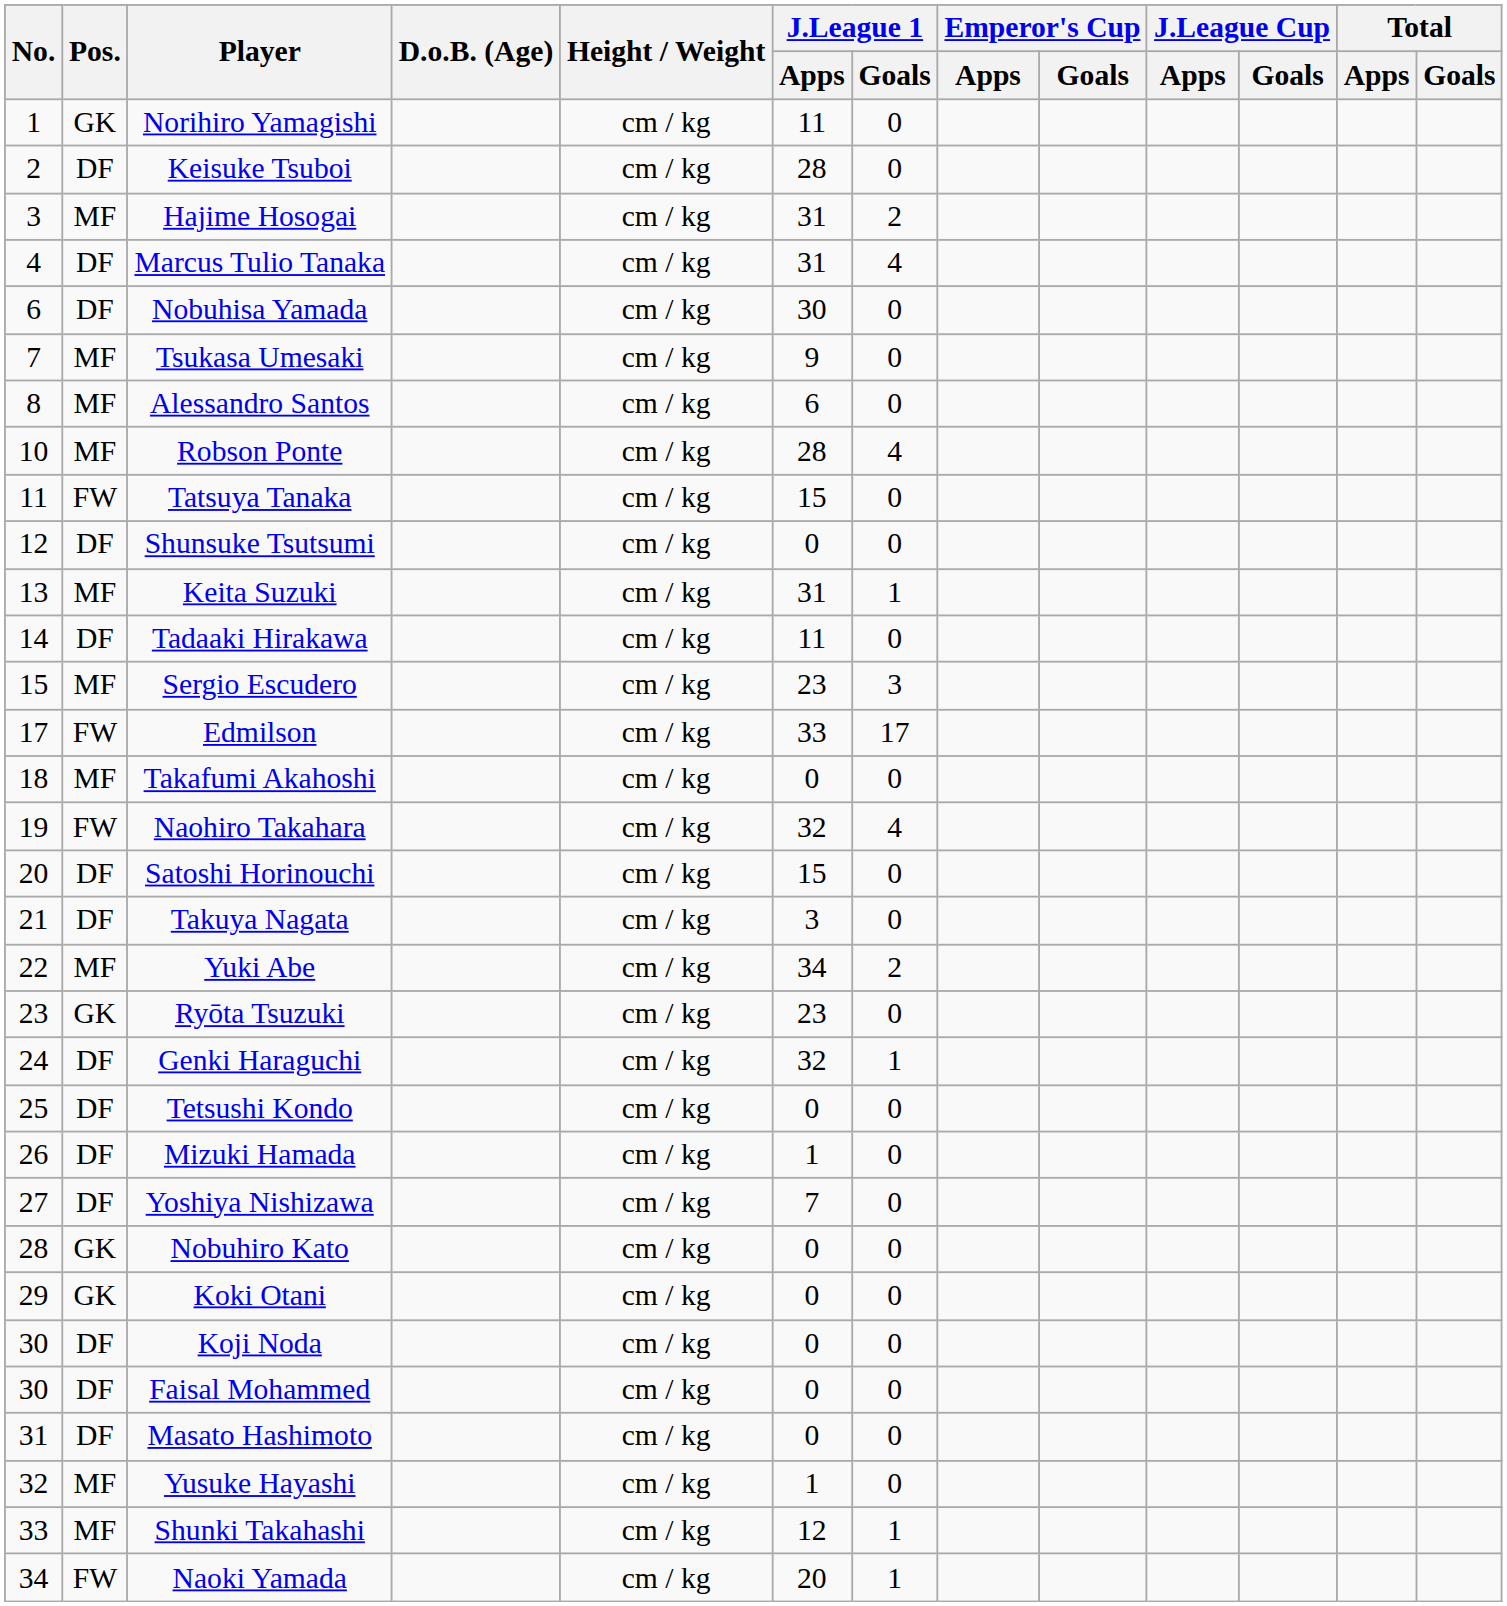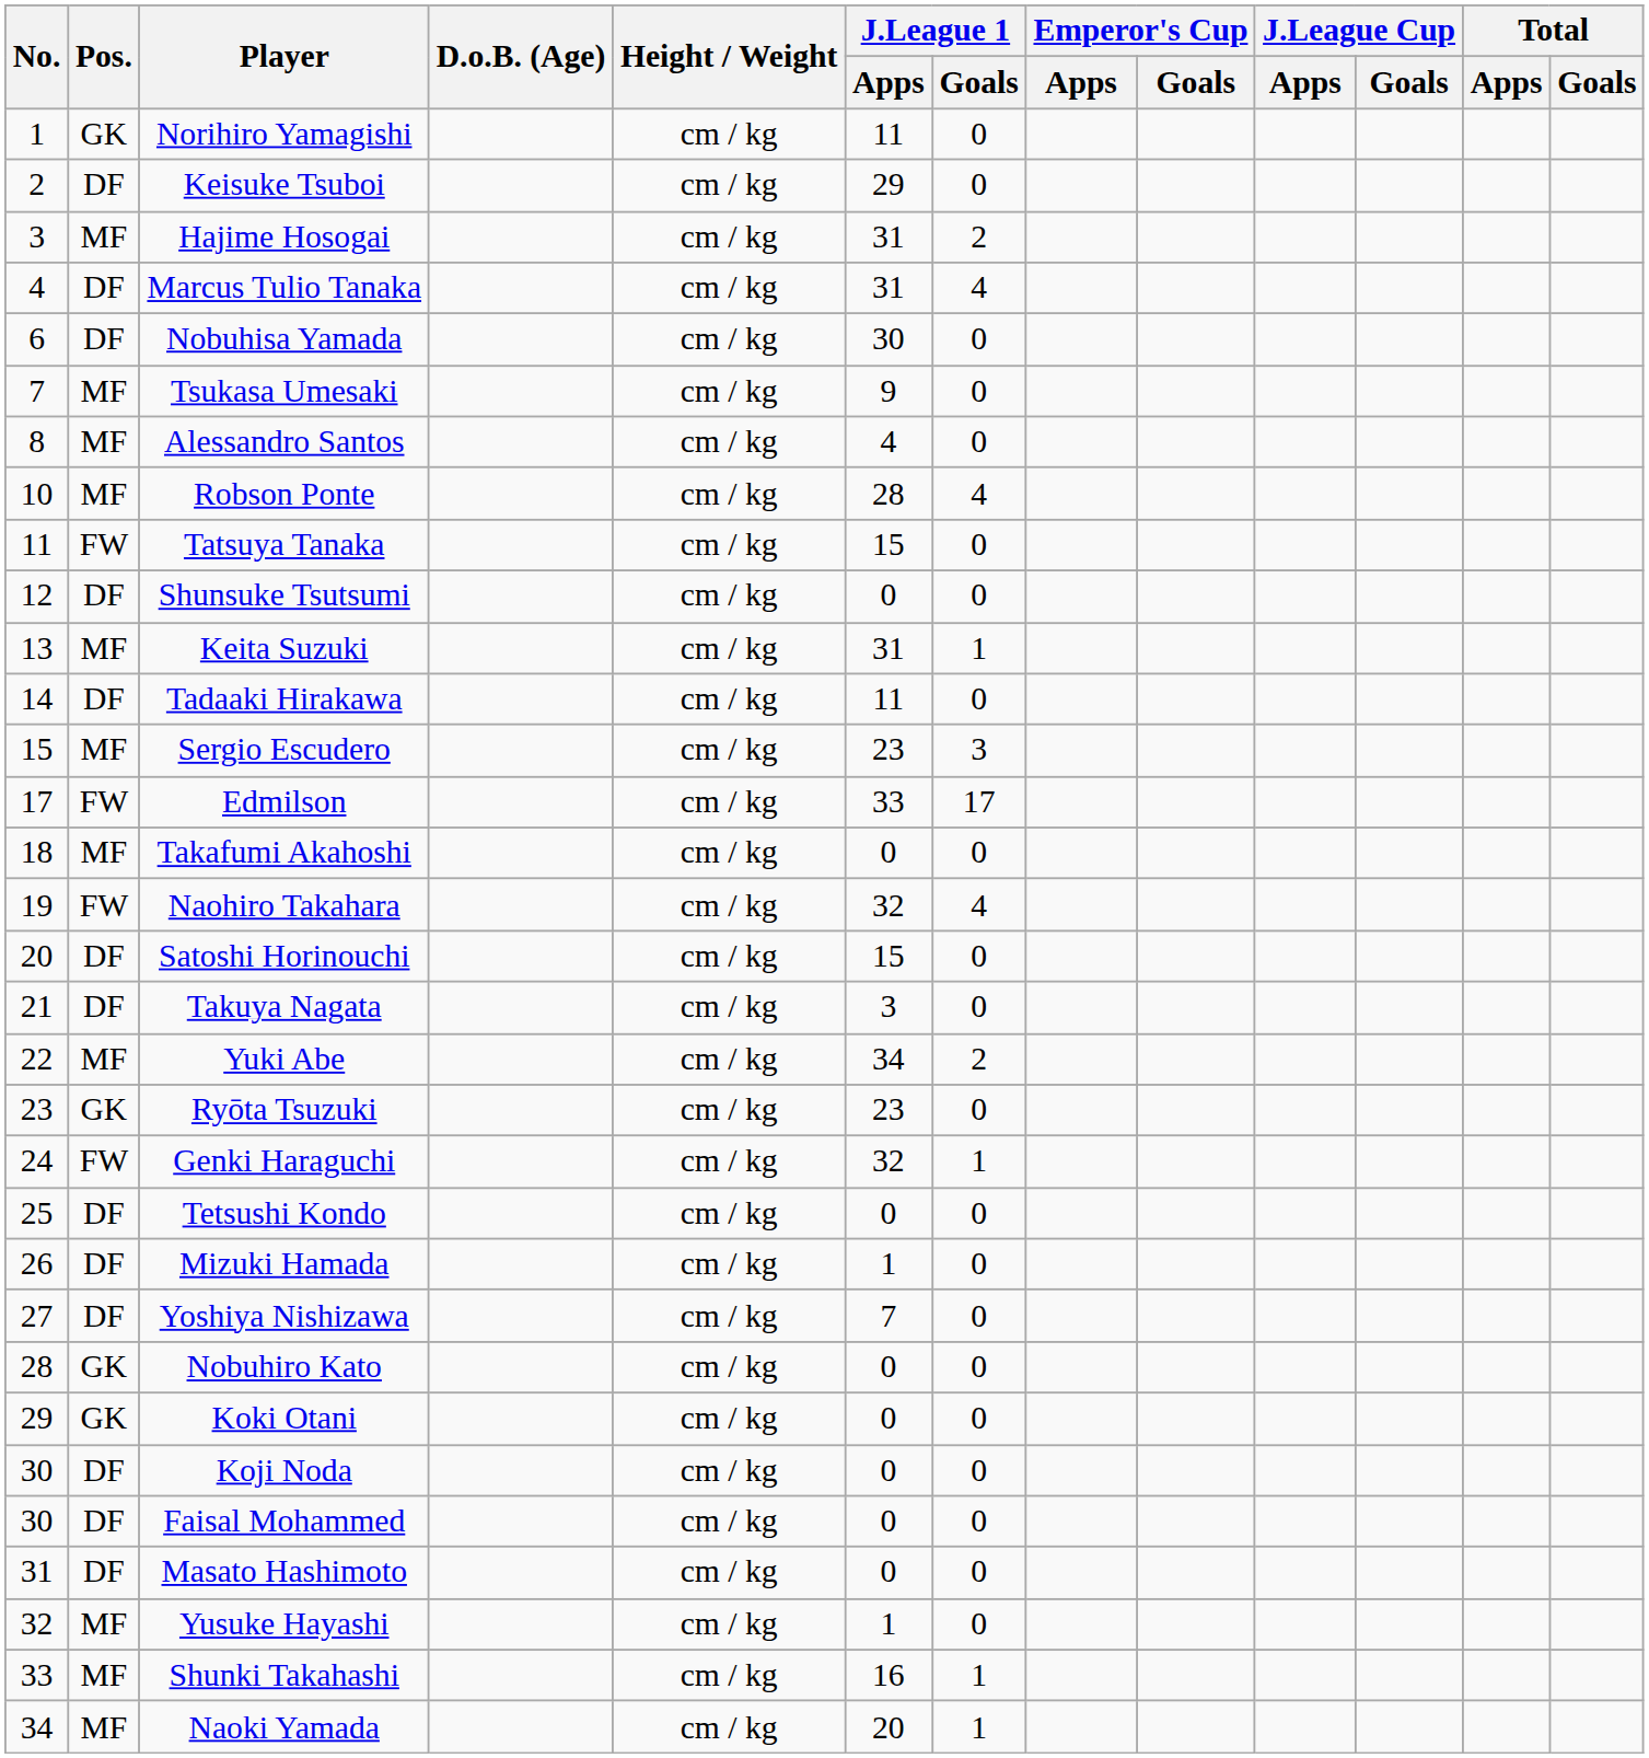 <table class="wikitable" style="text-align:center;">
 <tr>
 <th rowspan="2">No.</th>
 <th rowspan="2">Pos.</th>
 <th rowspan="2">Player</th>
 <th rowspan="2">D.o.B. (Age)</th>
 <th rowspan="2">Height / Weight</th>
 <th colspan="2"><a href='#'>J.League 1</a></th>
 <th colspan="2"><a href='#'>Emperor's Cup</a></th>
 <th colspan="2"><a href='#'>J.League Cup</a></th>
 <th colspan="2">Total</th>
 </tr>
 <tr>
 <th>Apps</th>
 <th>Goals</th>
 <th>Apps</th>
 <th>Goals</th>
 <th>Apps</th>
 <th>Goals</th>
 <th>Apps</th>
 <th>Goals</th>
 </tr>
 <tr>
 <td>1</td>
 <td>GK</td>
 <td><a href='#'>Norihiro Yamagishi</a></td>
 <td></td>
 <td>cm / kg</td>
 <td>11</td>
 <td>0</td>
 <td></td>
 <td></td>
 <td></td>
 <td></td>
 <td></td>
 <td></td>
 </tr>
 <tr>
 <td>2</td>
 <td>DF</td>
 <td><a href='#'>Keisuke Tsuboi</a></td>
 <td></td>
 <td>cm / kg</td>
-<td>28</td>
+<td>29</td>
 <td>0</td>
 <td></td>
 <td></td>
 <td></td>
 <td></td>
 <td></td>
 <td></td>
 </tr>
 <tr>
 <td>3</td>
 <td>MF</td>
 <td><a href='#'>Hajime Hosogai</a></td>
 <td></td>
 <td>cm / kg</td>
 <td>31</td>
 <td>2</td>
 <td></td>
 <td></td>
 <td></td>
 <td></td>
 <td></td>
 <td></td>
 </tr>
 <tr>
 <td>4</td>
 <td>DF</td>
 <td><a href='#'>Marcus Tulio Tanaka</a></td>
 <td></td>
 <td>cm / kg</td>
 <td>31</td>
 <td>4</td>
 <td></td>
 <td></td>
 <td></td>
 <td></td>
 <td></td>
 <td></td>
 </tr>
 <tr>
 <td>6</td>
 <td>DF</td>
 <td><a href='#'>Nobuhisa Yamada</a></td>
 <td></td>
 <td>cm / kg</td>
 <td>30</td>
 <td>0</td>
 <td></td>
 <td></td>
 <td></td>
 <td></td>
 <td></td>
 <td></td>
 </tr>
 <tr>
 <td>7</td>
 <td>MF</td>
 <td><a href='#'>Tsukasa Umesaki</a></td>
 <td></td>
 <td>cm / kg</td>
 <td>9</td>
 <td>0</td>
 <td></td>
 <td></td>
 <td></td>
 <td></td>
 <td></td>
 <td></td>
 </tr>
 <tr>
 <td>8</td>
 <td>MF</td>
 <td><a href='#'>Alessandro Santos</a></td>
 <td></td>
 <td>cm / kg</td>
-<td>6</td>
+<td>4</td>
 <td>0</td>
 <td></td>
 <td></td>
 <td></td>
 <td></td>
 <td></td>
 <td></td>
 </tr>
 <tr>
 <td>10</td>
 <td>MF</td>
 <td><a href='#'>Robson Ponte</a></td>
 <td></td>
 <td>cm / kg</td>
 <td>28</td>
 <td>4</td>
 <td></td>
 <td></td>
 <td></td>
 <td></td>
 <td></td>
 <td></td>
 </tr>
 <tr>
 <td>11</td>
 <td>FW</td>
 <td><a href='#'>Tatsuya Tanaka</a></td>
 <td></td>
 <td>cm / kg</td>
 <td>15</td>
 <td>0</td>
 <td></td>
 <td></td>
 <td></td>
 <td></td>
 <td></td>
 <td></td>
 </tr>
 <tr>
 <td>12</td>
 <td>DF</td>
 <td><a href='#'>Shunsuke Tsutsumi</a></td>
 <td></td>
 <td>cm / kg</td>
 <td>0</td>
 <td>0</td>
 <td></td>
 <td></td>
 <td></td>
 <td></td>
 <td></td>
 <td></td>
 </tr>
 <tr>
 <td>13</td>
 <td>MF</td>
 <td><a href='#'>Keita Suzuki</a></td>
 <td></td>
 <td>cm / kg</td>
 <td>31</td>
 <td>1</td>
 <td></td>
 <td></td>
 <td></td>
 <td></td>
 <td></td>
 <td></td>
 </tr>
 <tr>
 <td>14</td>
 <td>DF</td>
 <td><a href='#'>Tadaaki Hirakawa</a></td>
 <td></td>
 <td>cm / kg</td>
 <td>11</td>
 <td>0</td>
 <td></td>
 <td></td>
 <td></td>
 <td></td>
 <td></td>
 <td></td>
 </tr>
 <tr>
 <td>15</td>
 <td>MF</td>
 <td><a href='#'>Sergio Escudero</a></td>
 <td></td>
 <td>cm / kg</td>
 <td>23</td>
 <td>3</td>
 <td></td>
 <td></td>
 <td></td>
 <td></td>
 <td></td>
 <td></td>
 </tr>
 <tr>
 <td>17</td>
 <td>FW</td>
 <td><a href='#'>Edmilson</a></td>
 <td></td>
 <td>cm / kg</td>
 <td>33</td>
 <td>17</td>
 <td></td>
 <td></td>
 <td></td>
 <td></td>
 <td></td>
 <td></td>
 </tr>
 <tr>
 <td>18</td>
 <td>MF</td>
 <td><a href='#'>Takafumi Akahoshi</a></td>
 <td></td>
 <td>cm / kg</td>
 <td>0</td>
 <td>0</td>
 <td></td>
 <td></td>
 <td></td>
 <td></td>
 <td></td>
 <td></td>
 </tr>
 <tr>
 <td>19</td>
 <td>FW</td>
 <td><a href='#'>Naohiro Takahara</a></td>
 <td></td>
 <td>cm / kg</td>
 <td>32</td>
 <td>4</td>
 <td></td>
 <td></td>
 <td></td>
 <td></td>
 <td></td>
 <td></td>
 </tr>
 <tr>
 <td>20</td>
 <td>DF</td>
 <td><a href='#'>Satoshi Horinouchi</a></td>
 <td></td>
 <td>cm / kg</td>
 <td>15</td>
 <td>0</td>
 <td></td>
 <td></td>
 <td></td>
 <td></td>
 <td></td>
 <td></td>
 </tr>
 <tr>
 <td>21</td>
 <td>DF</td>
 <td><a href='#'>Takuya Nagata</a></td>
 <td></td>
 <td>cm / kg</td>
 <td>3</td>
 <td>0</td>
 <td></td>
 <td></td>
 <td></td>
 <td></td>
 <td></td>
 <td></td>
 </tr>
 <tr>
 <td>22</td>
 <td>MF</td>
 <td><a href='#'>Yuki Abe</a></td>
 <td></td>
 <td>cm / kg</td>
 <td>34</td>
 <td>2</td>
 <td></td>
 <td></td>
 <td></td>
 <td></td>
 <td></td>
 <td></td>
 </tr>
 <tr>
 <td>23</td>
 <td>GK</td>
 <td><a href='#'>Ryōta Tsuzuki</a></td>
 <td></td>
 <td>cm / kg</td>
 <td>23</td>
 <td>0</td>
 <td></td>
 <td></td>
 <td></td>
 <td></td>
 <td></td>
 <td></td>
 </tr>
 <tr>
 <td>24</td>
-<td>DF</td>
+<td>FW</td>
 <td><a href='#'>Genki Haraguchi</a></td>
 <td></td>
 <td>cm / kg</td>
 <td>32</td>
 <td>1</td>
 <td></td>
 <td></td>
 <td></td>
 <td></td>
 <td></td>
 <td></td>
 </tr>
 <tr>
 <td>25</td>
 <td>DF</td>
 <td><a href='#'>Tetsushi Kondo</a></td>
 <td></td>
 <td>cm / kg</td>
 <td>0</td>
 <td>0</td>
 <td></td>
 <td></td>
 <td></td>
 <td></td>
 <td></td>
 <td></td>
 </tr>
 <tr>
 <td>26</td>
 <td>DF</td>
 <td><a href='#'>Mizuki Hamada</a></td>
 <td></td>
 <td>cm / kg</td>
 <td>1</td>
 <td>0</td>
 <td></td>
 <td></td>
 <td></td>
 <td></td>
 <td></td>
 <td></td>
 </tr>
 <tr>
 <td>27</td>
 <td>DF</td>
 <td><a href='#'>Yoshiya Nishizawa</a></td>
 <td></td>
 <td>cm / kg</td>
 <td>7</td>
 <td>0</td>
 <td></td>
 <td></td>
 <td></td>
 <td></td>
 <td></td>
 <td></td>
 </tr>
 <tr>
 <td>28</td>
 <td>GK</td>
 <td><a href='#'>Nobuhiro Kato</a></td>
 <td></td>
 <td>cm / kg</td>
 <td>0</td>
 <td>0</td>
 <td></td>
 <td></td>
 <td></td>
 <td></td>
 <td></td>
 <td></td>
 </tr>
 <tr>
 <td>29</td>
 <td>GK</td>
 <td><a href='#'>Koki Otani</a></td>
 <td></td>
 <td>cm / kg</td>
 <td>0</td>
 <td>0</td>
 <td></td>
 <td></td>
 <td></td>
 <td></td>
 <td></td>
 <td></td>
 </tr>
 <tr>
 <td>30</td>
 <td>DF</td>
 <td><a href='#'>Koji Noda</a></td>
 <td></td>
 <td>cm / kg</td>
 <td>0</td>
 <td>0</td>
 <td></td>
 <td></td>
 <td></td>
 <td></td>
 <td></td>
 <td></td>
 </tr>
 <tr>
 <td>30</td>
 <td>DF</td>
 <td><a href='#'>Faisal Mohammed</a></td>
 <td></td>
 <td>cm / kg</td>
 <td>0</td>
 <td>0</td>
 <td></td>
 <td></td>
 <td></td>
 <td></td>
 <td></td>
 <td></td>
 </tr>
 <tr>
 <td>31</td>
 <td>DF</td>
 <td><a href='#'>Masato Hashimoto</a></td>
 <td></td>
 <td>cm / kg</td>
 <td>0</td>
 <td>0</td>
 <td></td>
 <td></td>
 <td></td>
 <td></td>
 <td></td>
 <td></td>
 </tr>
 <tr>
 <td>32</td>
 <td>MF</td>
 <td><a href='#'>Yusuke Hayashi</a></td>
 <td></td>
 <td>cm / kg</td>
 <td>1</td>
 <td>0</td>
 <td></td>
 <td></td>
 <td></td>
 <td></td>
 <td></td>
 <td></td>
 </tr>
 <tr>
 <td>33</td>
 <td>MF</td>
 <td><a href='#'>Shunki Takahashi</a></td>
 <td></td>
 <td>cm / kg</td>
-<td>12</td>
+<td>16</td>
 <td>1</td>
 <td></td>
 <td></td>
 <td></td>
 <td></td>
 <td></td>
 <td></td>
 </tr>
 <tr>
 <td>34</td>
-<td>FW</td>
+<td>MF</td>
 <td><a href='#'>Naoki Yamada</a></td>
 <td></td>
 <td>cm / kg</td>
 <td>20</td>
 <td>1</td>
 <td></td>
 <td></td>
 <td></td>
 <td></td>
 <td></td>
 <td></td>
 </tr>
 </table>
